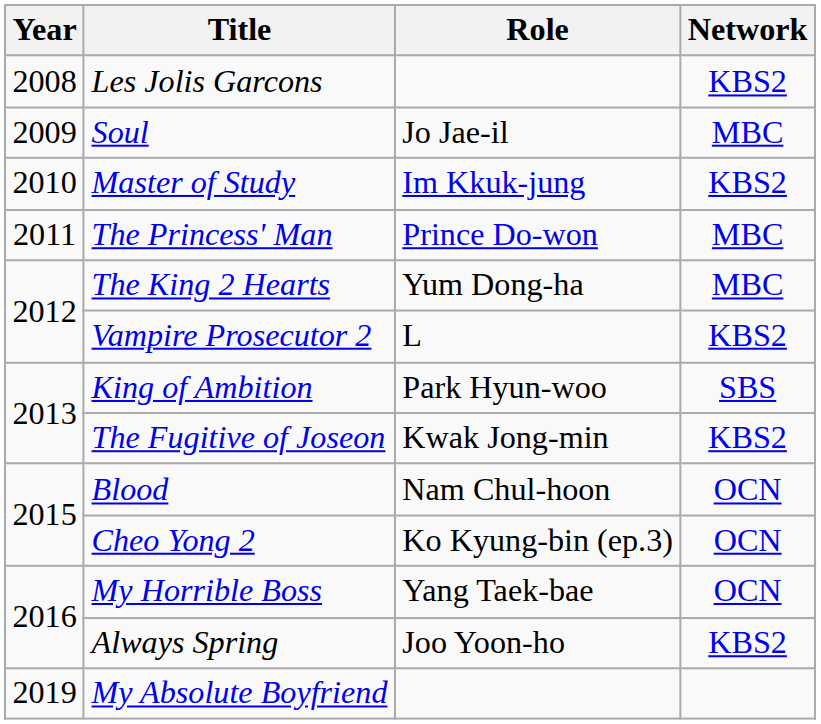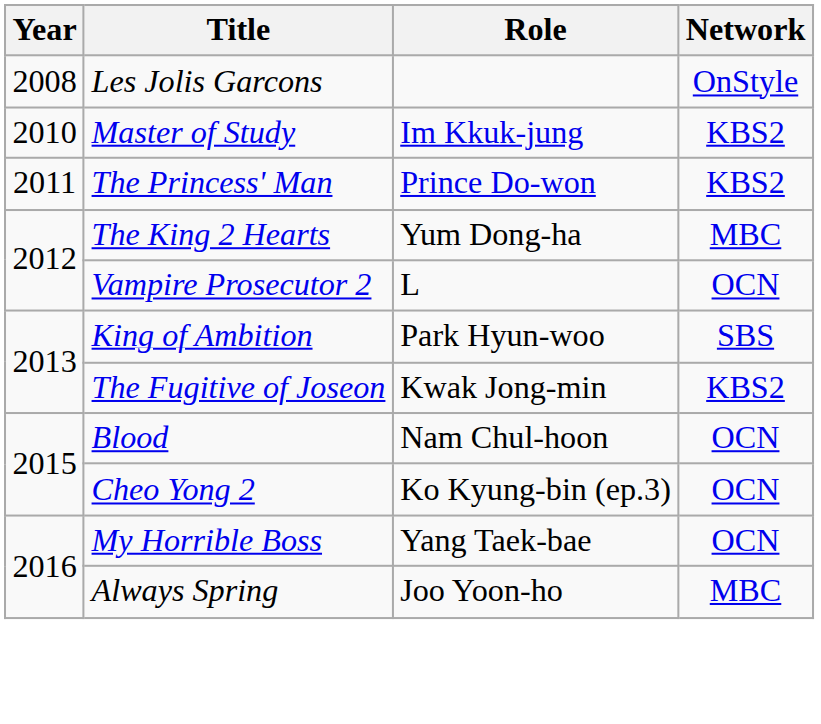 <table class="wikitable">
 <tr>
 <th>Year</th>
 <th>Title</th>
 <th>Role</th>
 <th>Network</th>
 </tr>
 <tr>
 <td style="text-align:center;">2008</td>
 <td><em>Les Jolis Garcons</em></td>
 <td></td>
-<td style="text-align:center;"><a href='#'>KBS2</a></td>
-</tr>
-<tr>
-<td style="text-align:center;">2009</td>
-<td><em><a href='#'>Soul</a></em></td>
-<td>Jo Jae-il</td>
-<td style="text-align:center;"><a href='#'>MBC</a></td>
+<td style="text-align:center;"><a href='#'>OnStyle</a></td>
 </tr>
 <tr>
 <td style="text-align:center;">2010</td>
 <td><em><a href='#'>Master of Study</a></em></td>
 <td><a href='#'>Im Kkuk-jung</a></td>
 <td style="text-align:center;"><a href='#'>KBS2</a></td>
 </tr>
 <tr>
 <td style="text-align:center;">2011</td>
 <td><em><a href='#'>The Princess' Man</a></em></td>
 <td><a href='#'>Prince Do-won</a></td>
-<td style="text-align:center;"><a href='#'>MBC</a></td>
+<td style="text-align:center;"><a href='#'>KBS2</a></td>
 </tr>
 <tr>
 <td rowspan="2" style="text-align:center;">2012</td>
 <td><em><a href='#'>The King 2 Hearts</a></em></td>
 <td>Yum Dong-ha</td>
 <td style="text-align:center;"><a href='#'>MBC</a></td>
 </tr>
 <tr>
 <td><em><a href='#'>Vampire Prosecutor 2</a></em></td>
 <td>L</td>
-<td style="text-align:center;"><a href='#'>KBS2</a></td>
+<td style="text-align:center;"><a href='#'>OCN</a></td>
 </tr>
 <tr>
 <td rowspan="2" style="text-align:center;">2013</td>
 <td><em><a href='#'>King of Ambition</a></em></td>
 <td>Park Hyun-woo</td>
 <td style="text-align:center;"><a href='#'>SBS</a></td>
 </tr>
 <tr>
 <td><em><a href='#'>The Fugitive of Joseon</a></em></td>
 <td>Kwak Jong-min</td>
 <td style="text-align:center;"><a href='#'>KBS2</a></td>
 </tr>
 <tr>
 <td rowspan="2" style="text-align:center;">2015</td>
 <td><em><a href='#'>Blood</a></em></td>
 <td>Nam Chul-hoon</td>
 <td style="text-align:center;"><a href='#'>OCN</a></td>
 </tr>
 <tr>
 <td><em><a href='#'>Cheo Yong 2</a></em></td>
 <td>Ko Kyung-bin (ep.3)</td>
 <td style="text-align:center;"><a href='#'>OCN</a></td>
 </tr>
 <tr>
 <td rowspan="2" style="text-align:center;">2016</td>
 <td><em><a href='#'>My Horrible Boss</a></em></td>
 <td>Yang Taek-bae</td>
 <td style="text-align:center;"><a href='#'>OCN</a></td>
 </tr>
 <tr>
 <td><em>Always Spring</em></td>
 <td>Joo Yoon-ho</td>
-<td style="text-align:center;"><a href='#'>KBS2</a></td>
-</tr>
-<tr>
-<td>2019</td>
-<td><em><a href='#'>My Absolute Boyfriend</a></em></td>
-<td></td>
-<td></td>
+<td style="text-align:center;"><a href='#'>MBC</a></td>
 </tr>
 </table>
